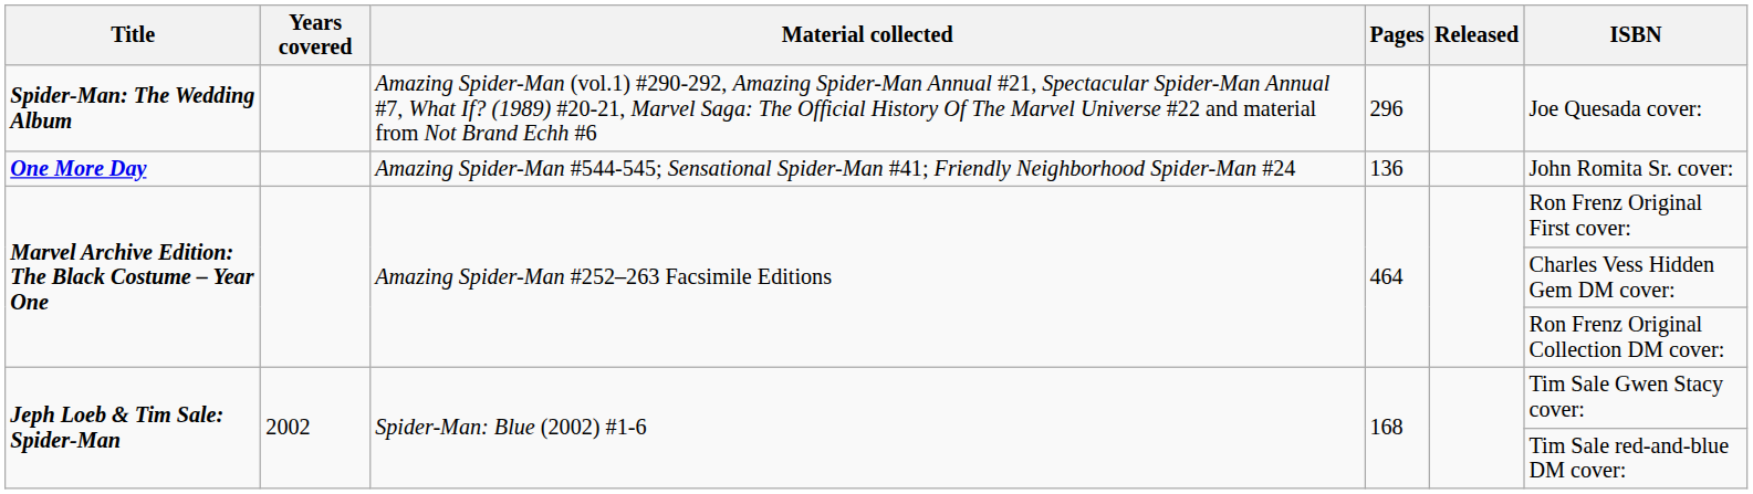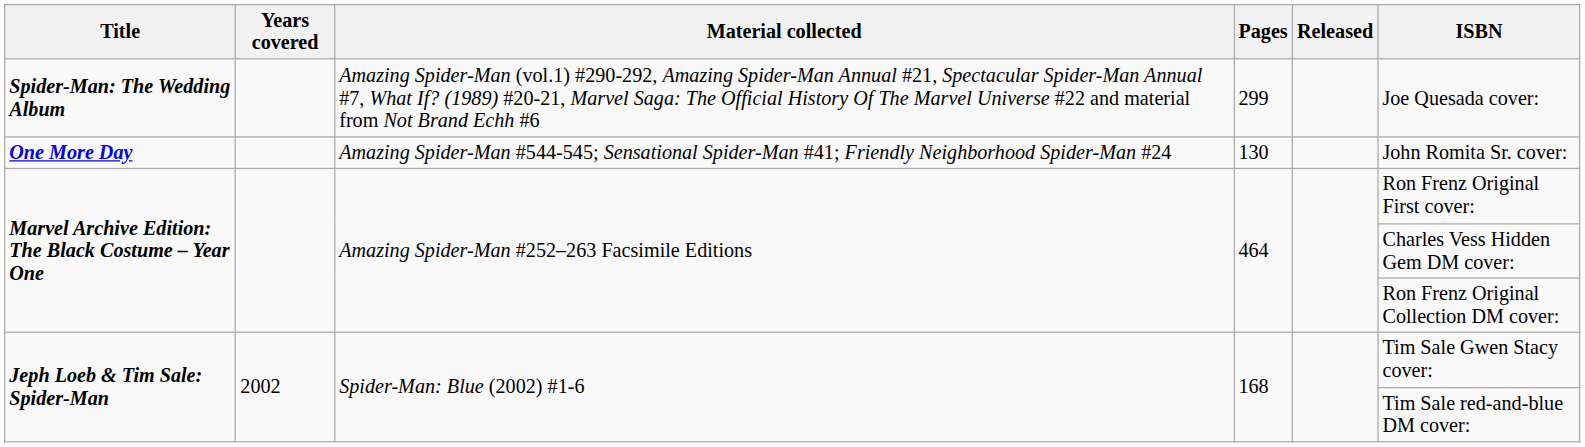 <table class="wikitable sortable" width=99%>
 <tr>
 <th style="width: 11em;'">Title</th>
 <th>Years covered</th>
 <th>Material collected</th>
 <th>Pages</th>
 <th>Released</th>
 <th class="unsortable">ISBN</th>
 </tr>
 <tr>
 <td><strong><em>Spider-Man: The Wedding Album</em></strong></td>
 <td></td>
 <td><em>Amazing Spider-Man</em> (vol.1) #290-292, <em>Amazing Spider-Man Annual</em> #21, <em>Spectacular Spider-Man Annual</em> #7, <em>What If? (1989)</em> #20-21, <em>Marvel Saga: The Official History Of The Marvel Universe</em> #22 and material from <em>Not Brand Echh</em> #6</td>
-<td>296</td>
+<td>299</td>
 <td></td>
 <td>Joe Quesada cover: </td>
 </tr>
 <tr>
 <td><strong><em><a href='#'>One More Day</a></em></strong></td>
 <td></td>
 <td><em>Amazing Spider-Man</em> #544-545; <em>Sensational Spider-Man</em> #41; <em>Friendly Neighborhood Spider-Man</em> #24</td>
-<td>136</td>
+<td>130</td>
 <td></td>
 <td>John Romita Sr. cover: </td>
 </tr>
 <tr>
 <td rowspan=3><strong><em>Marvel Archive Edition: The Black Costume – Year One</em></strong></td>
 <td rowspan=3></td>
 <td rowspan=3><em>Amazing Spider-Man</em> #252–263 Facsimile Editions</td>
 <td rowspan=3>464</td>
 <td rowspan=3></td>
 <td>Ron Frenz Original First cover: </td>
 </tr>
 <tr>
 <td>Charles Vess Hidden Gem DM cover: </td>
 </tr>
 <tr>
 <td>Ron Frenz Original Collection DM cover: </td>
 </tr>
 <tr>
 <td rowspan=2><strong><em>Jeph Loeb & Tim Sale: Spider-Man</em></strong></td>
 <td rowspan=2>2002</td>
 <td rowspan=2><em>Spider-Man: Blue</em> (2002) #1-6</td>
 <td rowspan=2>168</td>
 <td rowspan=2></td>
 <td>Tim Sale Gwen Stacy cover: </td>
 </tr>
 <tr>
 <td>Tim Sale red-and-blue DM cover: </td>
 </tr>
 </table>
